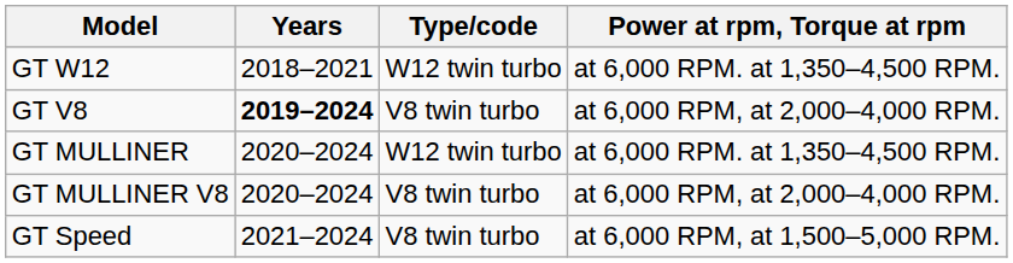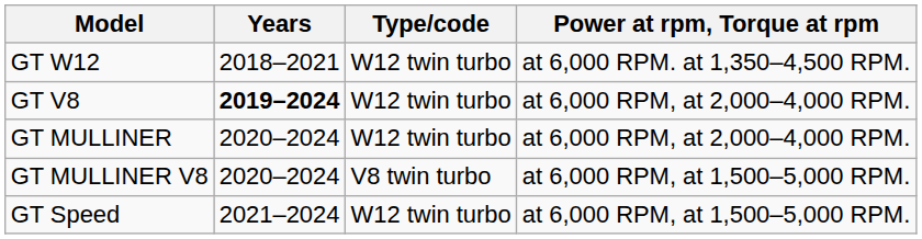 <table class="wikitable sortable collapsible">
 <tr>
 <th>Model</th>
 <th>Years</th>
 <th>Type/code</th>
 <th>Power at rpm, Torque at rpm</th>
 </tr>
 <tr>
 <td>GT W12</td>
 <td>2018–2021</td>
 <td> W12 twin turbo</td>
 <td> at 6,000 RPM.  at 1,350–4,500 RPM.</td>
 </tr>
 <tr>
 <td>GT V8</td>
 <td><strong>2019–2024</strong></td>
-<td> V8 twin turbo</td>
+<td> W12 twin turbo</td>
 <td> at 6,000 RPM,  at 2,000–4,000 RPM.</td>
 </tr>
 <tr>
 <td>GT MULLINER</td>
 <td>2020–2024</td>
 <td> W12 twin turbo</td>
-<td> at 6,000 RPM.  at 1,350–4,500 RPM.</td>
+<td> at 6,000 RPM,  at 2,000–4,000 RPM.</td>
 </tr>
 <tr>
 <td>GT MULLINER V8</td>
 <td>2020–2024</td>
 <td> V8 twin turbo</td>
-<td> at 6,000 RPM,  at 2,000–4,000 RPM.</td>
+<td> at 6,000 RPM,  at 1,500–5,000 RPM.</td>
 </tr>
 <tr>
 <td>GT Speed</td>
 <td>2021–2024</td>
-<td> V8 twin turbo</td>
+<td> W12 twin turbo</td>
 <td> at 6,000 RPM,  at 1,500–5,000 RPM.</td>
 </tr>
 </table>
